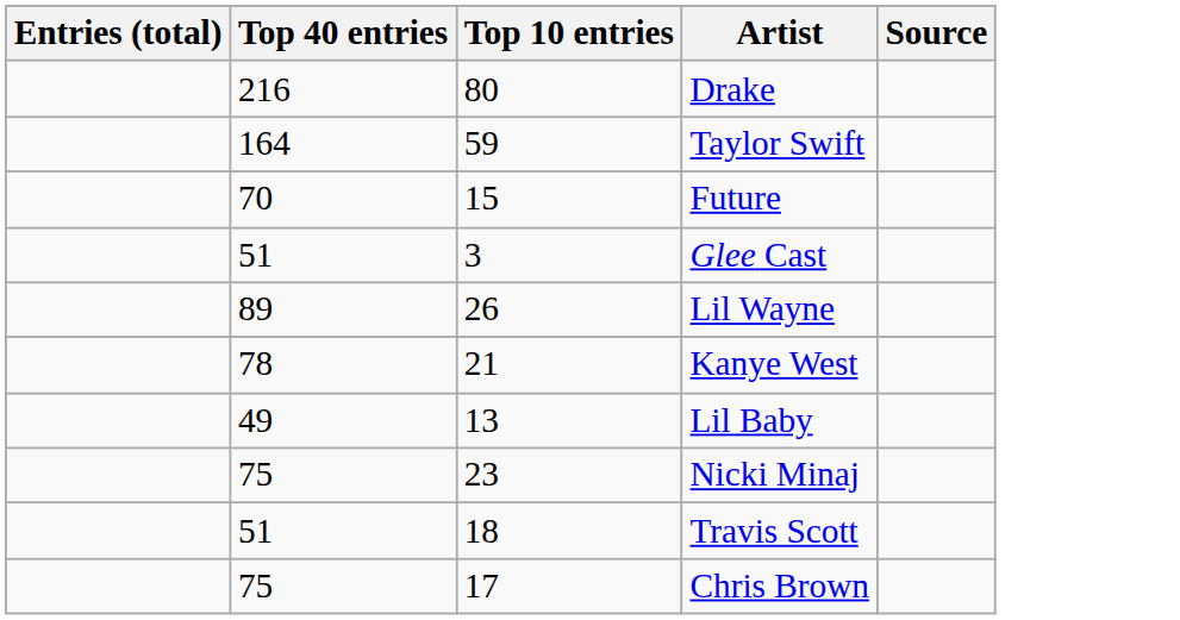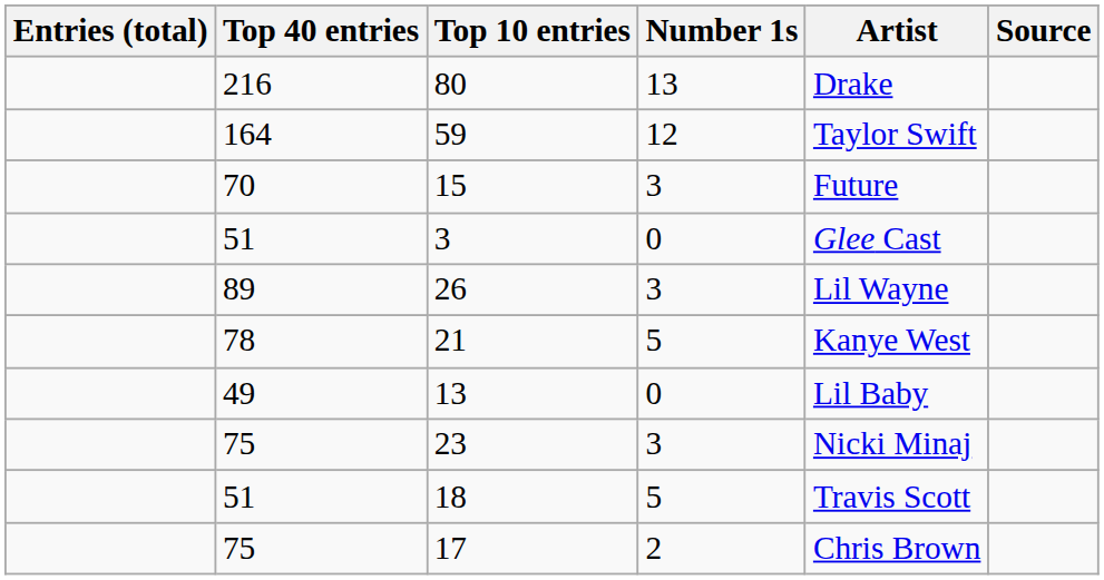 <table class="wikitable">
 <tr>
 <th><strong>Entries (total)</strong></th>
 <th>Top 40 entries</th>
 <th>Top 10 entries</th>
+<th>Number 1s</th>
 <th>Artist</th>
 <th>Source</th>
 </tr>
 <tr>
 <td></td>
 <td>216</td>
 <td>80</td>
+<td>13</td>
 <td><a href='#'>Drake</a></td>
 <td></td>
 </tr>
 <tr>
 <td></td>
 <td>164</td>
 <td>59</td>
+<td>12</td>
 <td><a href='#'>Taylor Swift</a></td>
 <td></td>
 </tr>
 <tr>
 <td></td>
 <td>70</td>
 <td>15</td>
+<td>3</td>
 <td><a href='#'>Future</a></td>
 <td></td>
 </tr>
 <tr>
 <td></td>
 <td>51</td>
 <td>3</td>
+<td>0</td>
 <td><a href='#'><em>Glee</em> Cast</a></td>
 <td></td>
 </tr>
 <tr>
 <td></td>
 <td>89</td>
 <td>26</td>
+<td>3</td>
 <td><a href='#'>Lil Wayne</a></td>
 <td></td>
 </tr>
 <tr>
 <td></td>
 <td>78</td>
 <td>21</td>
+<td>5</td>
 <td><a href='#'>Kanye West</a></td>
 <td></td>
 </tr>
 <tr>
 <td></td>
 <td>49</td>
 <td>13</td>
+<td>0</td>
 <td><a href='#'>Lil Baby</a></td>
 <td></td>
 </tr>
 <tr>
 <td></td>
 <td>75</td>
 <td>23</td>
+<td>3</td>
 <td><a href='#'>Nicki Minaj</a></td>
 <td></td>
 </tr>
 <tr>
 <td></td>
 <td>51</td>
 <td>18</td>
+<td>5</td>
 <td><a href='#'>Travis Scott</a></td>
 <td></td>
 </tr>
 <tr>
 <td></td>
 <td>75</td>
 <td>17</td>
+<td>2</td>
 <td><a href='#'>Chris Brown</a></td>
 <td></td>
 </tr>
 </table>
